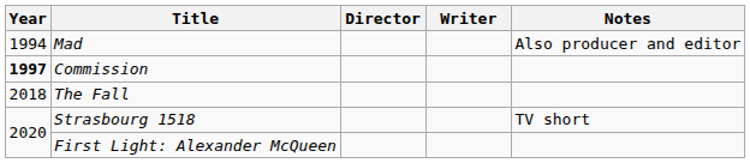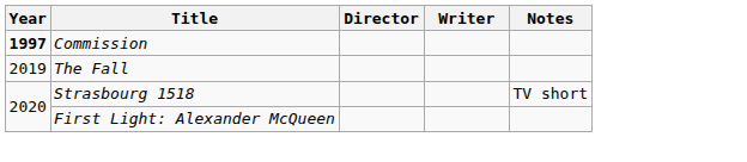 <table class="wikitable">
 <tr>
 <th>Year</th>
 <th>Title</th>
 <th width=65>Director</th>
 <th width=65>Writer</th>
 <th>Notes</th>
 </tr>
 <tr>
-<td>1994</td>
-<td><em>Mad</em></td>
-<td></td>
-<td></td>
-<td>Also producer and editor</td>
-</tr>
-<tr>
 <td><strong>1997</strong></td>
 <td><em>Commission</em></td>
 <td></td>
 <td></td>
 <td></td>
 </tr>
 <tr>
-<td>2018</td>
+<td>2019</td>
 <td><em>The Fall</em></td>
 <td></td>
 <td></td>
 <td></td>
 </tr>
 <tr>
 <td rowspan=2>2020</td>
 <td><em>Strasbourg 1518</em></td>
 <td></td>
 <td></td>
 <td>TV short</td>
 </tr>
 <tr>
 <td><em>First Light: Alexander McQueen</em></td>
 <td></td>
 <td></td>
 <td></td>
 </tr>
 </table>
